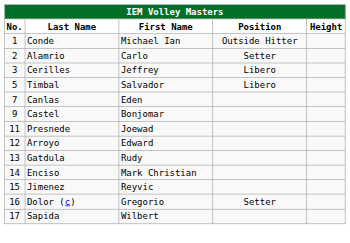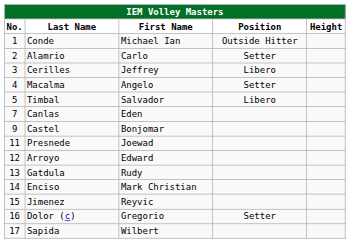 <table class="wikitable" style="text-align:center;">
 <tr>
 <td colspan="5" style= "background: #026f27; color: #FFFFFF; text-align: center"><strong>IEM Volley Masters</strong></td>
 </tr>
 <tr>
 <th width=3px style="background: white; color: black; text-align: center"><strong>No.</strong></th>
 <th width=130px style="background: white; color: black">Last Name</th>
 <th width=130px style="background: white; color: black">First Name</th>
 <th width=130px style="background: white; color: black">Position</th>
 <th width=50px style="background: white; color: black">Height</th>
 </tr>
 <tr>
 <td>1</td>
 <td style="text-align: left">Conde</td>
 <td style="text-align: left">Michael Ian</td>
 <td>Outside Hitter</td>
 <td></td>
 </tr>
 <tr>
 <td>2</td>
 <td style="text-align: left">Alamrio</td>
 <td style="text-align: left">Carlo</td>
 <td>Setter</td>
 <td></td>
 </tr>
 <tr>
 <td>3</td>
 <td style="text-align: left">Cerilles</td>
 <td style="text-align: left">Jeffrey</td>
 <td>Libero</td>
+<td></td>
+</tr>
+<tr>
+<td>4</td>
+<td style="text-align: left">Macalma</td>
+<td style="text-align: left">Angelo</td>
+<td>Setter</td>
 <td></td>
 </tr>
 <tr>
 <td>5</td>
 <td style="text-align: left">Timbal</td>
 <td style="text-align: left">Salvador</td>
 <td>Libero</td>
 <td></td>
 </tr>
 <tr>
 <td>7</td>
 <td style="text-align: left">Canlas</td>
 <td style="text-align: left">Eden</td>
 <td></td>
 <td></td>
 </tr>
 <tr>
 <td>9</td>
 <td style="text-align: left">Castel</td>
 <td style="text-align: left">Bonjomar</td>
 <td></td>
 <td></td>
 </tr>
 <tr>
 <td>11</td>
 <td style="text-align: left">Presnede</td>
 <td style="text-align: left">Joewad</td>
 <td></td>
 <td></td>
 </tr>
 <tr>
 <td>12</td>
 <td style="text-align: left">Arroyo</td>
 <td style="text-align: left">Edward</td>
 <td></td>
 <td></td>
 </tr>
 <tr>
 <td>13</td>
 <td style="text-align: left">Gatdula</td>
 <td style="text-align: left">Rudy</td>
 <td></td>
 <td></td>
 </tr>
 <tr>
 <td>14</td>
 <td style="text-align: left">Enciso</td>
 <td style="text-align: left">Mark Christian</td>
 <td></td>
 <td></td>
 </tr>
 <tr>
 <td>15</td>
 <td style="text-align: left">Jimenez</td>
 <td style="text-align: left">Reyvic</td>
 <td></td>
 <td></td>
 </tr>
 <tr>
 <td>16</td>
 <td style="text-align: left">Dolor (<a href='#'>c</a>)</td>
 <td style="text-align: left">Gregorio</td>
 <td>Setter</td>
 <td></td>
 </tr>
 <tr>
 <td>17</td>
 <td style="text-align: left">Sapida</td>
 <td style="text-align: left">Wilbert</td>
 <td></td>
 <td></td>
 </tr>
 </table>
